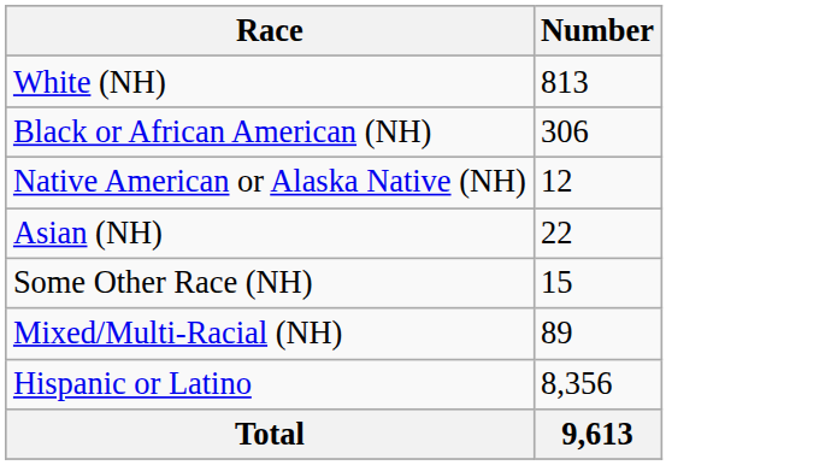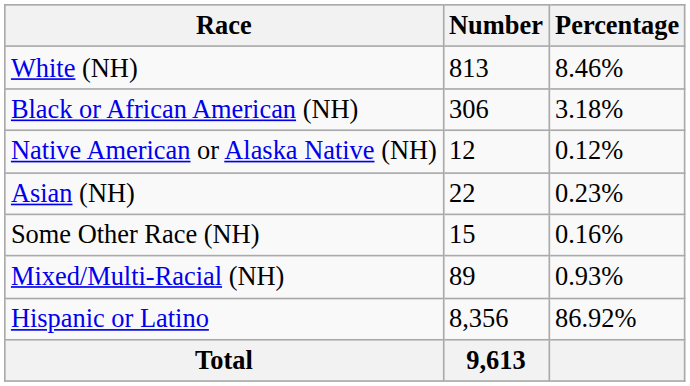 <table class="wikitable">
 <tr>
 <th>Race</th>
 <th>Number</th>
+<th>Percentage</th>
 </tr>
 <tr>
 <td><a href='#'>White</a> (NH)</td>
 <td>813</td>
+<td>8.46%</td>
 </tr>
 <tr>
 <td><a href='#'>Black or African American</a> (NH)</td>
 <td>306</td>
+<td>3.18%</td>
 </tr>
 <tr>
 <td><a href='#'>Native American</a> or <a href='#'>Alaska Native</a> (NH)</td>
 <td>12</td>
+<td>0.12%</td>
 </tr>
 <tr>
 <td><a href='#'>Asian</a> (NH)</td>
 <td>22</td>
+<td>0.23%</td>
 </tr>
 <tr>
 <td>Some Other Race (NH)</td>
 <td>15</td>
+<td>0.16%</td>
 </tr>
 <tr>
 <td><a href='#'>Mixed/Multi-Racial</a> (NH)</td>
 <td>89</td>
+<td>0.93%</td>
 </tr>
 <tr>
 <td><a href='#'>Hispanic or Latino</a></td>
 <td>8,356</td>
+<td>86.92%</td>
 </tr>
 <tr>
 <th>Total</th>
 <th>9,613</th>
+<th></th>
 </tr>
 </table>
